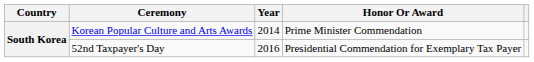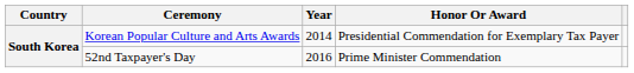 <table class="wikitable plainrowheaders" style="margin-right: 0;">
 <tr>
 <th scope="col">Country</th>
 <th scope="col">Ceremony</th>
 <th scope="col">Year</th>
 <th scope="col">Honor Or Award</th>
 <th scope="col" class="unsortable"></th>
 </tr>
 <tr>
 <th rowspan="2" scope="row">South Korea</th>
 <td><a href='#'>Korean Popular Culture and Arts Awards</a></td>
 <td style="text-align:center">2014</td>
-<td>Prime Minister Commendation</td>
+<td>Presidential Commendation for Exemplary Tax Payer</td>
 <td style="text-align:center"></td>
 </tr>
 <tr>
 <td>52nd Taxpayer's Day</td>
 <td style="text-align:center">2016</td>
-<td>Presidential Commendation for Exemplary Tax Payer</td>
+<td>Prime Minister Commendation</td>
 <td style="text-align:center"></td>
 </tr>
 </table>
